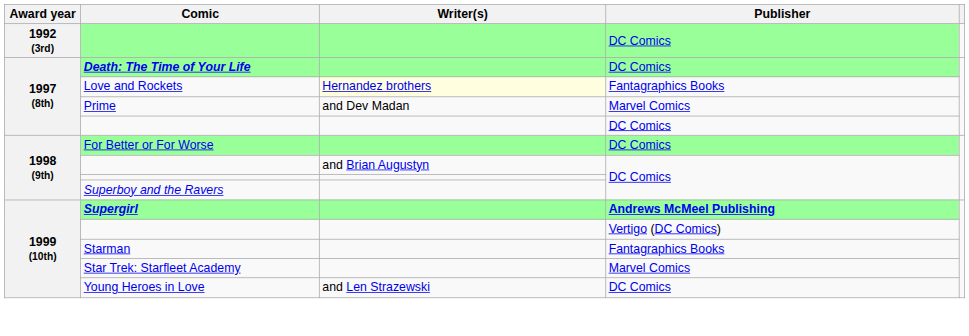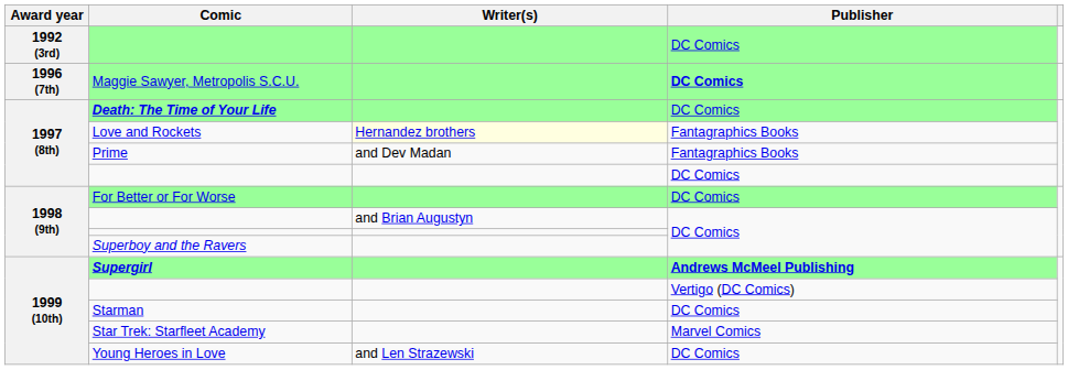 <table class="wikitable sortable">
 <tr>
 <th scope="col" style="width:8%;">Award year</th>
 <th scope="col" style="width:25%;">Comic</th>
 <th scope="col" style="width:30%;">Writer(s)</th>
 <th scope="col" style="width:70%;">Publisher</th>
 <th scope="col" style="width:2%;" class="unsortable"></th>
 </tr>
 <tr>
 <th scope="row" style="text-align:center">1992<br><small>(3rd)</small></th>
 <td style="background:#99ff99;"><strong><em><em> <strong></td>
 <td style="background:#99ff99;"></strong><strong></td>
 <td style="background:#99ff99;"></strong><a href='#'>DC Comics</a><strong></td>
 <td align=center><br><br></td>
 </tr>
 <tr>
+<th scope="row" style="text-align:center">1996<br><small>(7th)</small></th>
+<td style="background:#99ff99;"></em></strong><a href='#'>Maggie Sawyer, Metropolis S.C.U.</a></em> </strong></td>
+<td style="background:#99ff99;"><strong></strong></td>
+<td style="background:#99ff99;"><strong><a href='#'>DC Comics</a></strong></td>
+<td align=center><br></td>
+</tr>
+<tr>
 <th scope="rowgroup" rowspan="4" style="text-align:center">1997<br><small>(8th)</small></th>
 <td style="background:#99ff99;"><strong><em><a href='#'>Death: The Time of Your Life</a><em> <strong></td>
 <td style="background:#99ff99;"></strong><strong></td>
 <td style="background:#99ff99;"></strong><a href='#'>DC Comics</a><strong></td>
 <td rowspan="4" align=center><br></td>
 </tr>
 <tr>
 <td></em><a href='#'>Love and Rockets</a><em></td>
 <td style="background: lightyellow;"><a href='#'>Hernandez brothers</a></td>
 <td><a href='#'>Fantagraphics Books</a></td>
 </tr>
 <tr>
 <td></em><a href='#'>Prime</a><em></td>
 <td> and Dev Madan</td>
-<td><a href='#'>Marvel Comics</a></td>
+<td><a href='#'>Fantagraphics Books</a></td>
 </tr>
 <tr>
 <td></em><em></td>
 <td></td>
 <td><a href='#'>DC Comics</a></td>
 </tr>
 <tr>
 <th scope="rowgroup" rowspan="4" style="text-align:center">1998<br><small>(9th)</small></th>
 <td style="background:#99ff99;"></em></strong><a href='#'>For Better or For Worse</a></em> </strong></td>
 <td style="background:#99ff99;"><strong></strong></td>
 <td style="background:#99ff99;"></strong><a href='#'>DC Comics</a><strong></td>
 <td rowspan="4" align=center><br><br></td>
 </tr>
 <tr>
 <td><em></em></td>
 <td> and <a href='#'>Brian Augustyn</a></td>
 <td rowspan="3"><a href='#'>DC Comics</a></td>
 </tr>
 <tr>
 <td><em></em></td>
 <td></td>
 </tr>
 <tr>
 <td><em><a href='#'>Superboy and the Ravers</a></em></td>
 <td></td>
 </tr>
 <tr>
 <th scope="rowgroup" rowspan="5" style="text-align:center">1999<br><small>(10th)</small></th>
 <td style="background:#99ff99;"><strong><em><a href='#'>Supergirl</a><em> <strong></td>
 <td style="background:#99ff99;"></strong><strong></td>
 <td style="background:#99ff99;"><strong><a href='#'>Andrews McMeel Publishing</a></strong></td>
 <td rowspan="5" align=center><br></td>
 </tr>
 <tr>
 <td></em><em></td>
 <td></td>
 <td><a href='#'>Vertigo</a> (<a href='#'>DC Comics</a>)</td>
 </tr>
 <tr>
 <td></em><a href='#'>Starman</a><em></td>
 <td></td>
-<td><a href='#'>Fantagraphics Books</a></td>
+<td><a href='#'>DC Comics</a></td>
 </tr>
 <tr>
 <td></em><a href='#'>Star Trek: Starfleet Academy</a><em></td>
 <td></td>
 <td><a href='#'>Marvel Comics</a></td>
 </tr>
 <tr>
 <td></em><a href='#'>Young Heroes in Love</a><em></td>
 <td> and <a href='#'>Len Strazewski</a></td>
 <td><a href='#'>DC Comics</a></td>
 </tr>
 </table>
